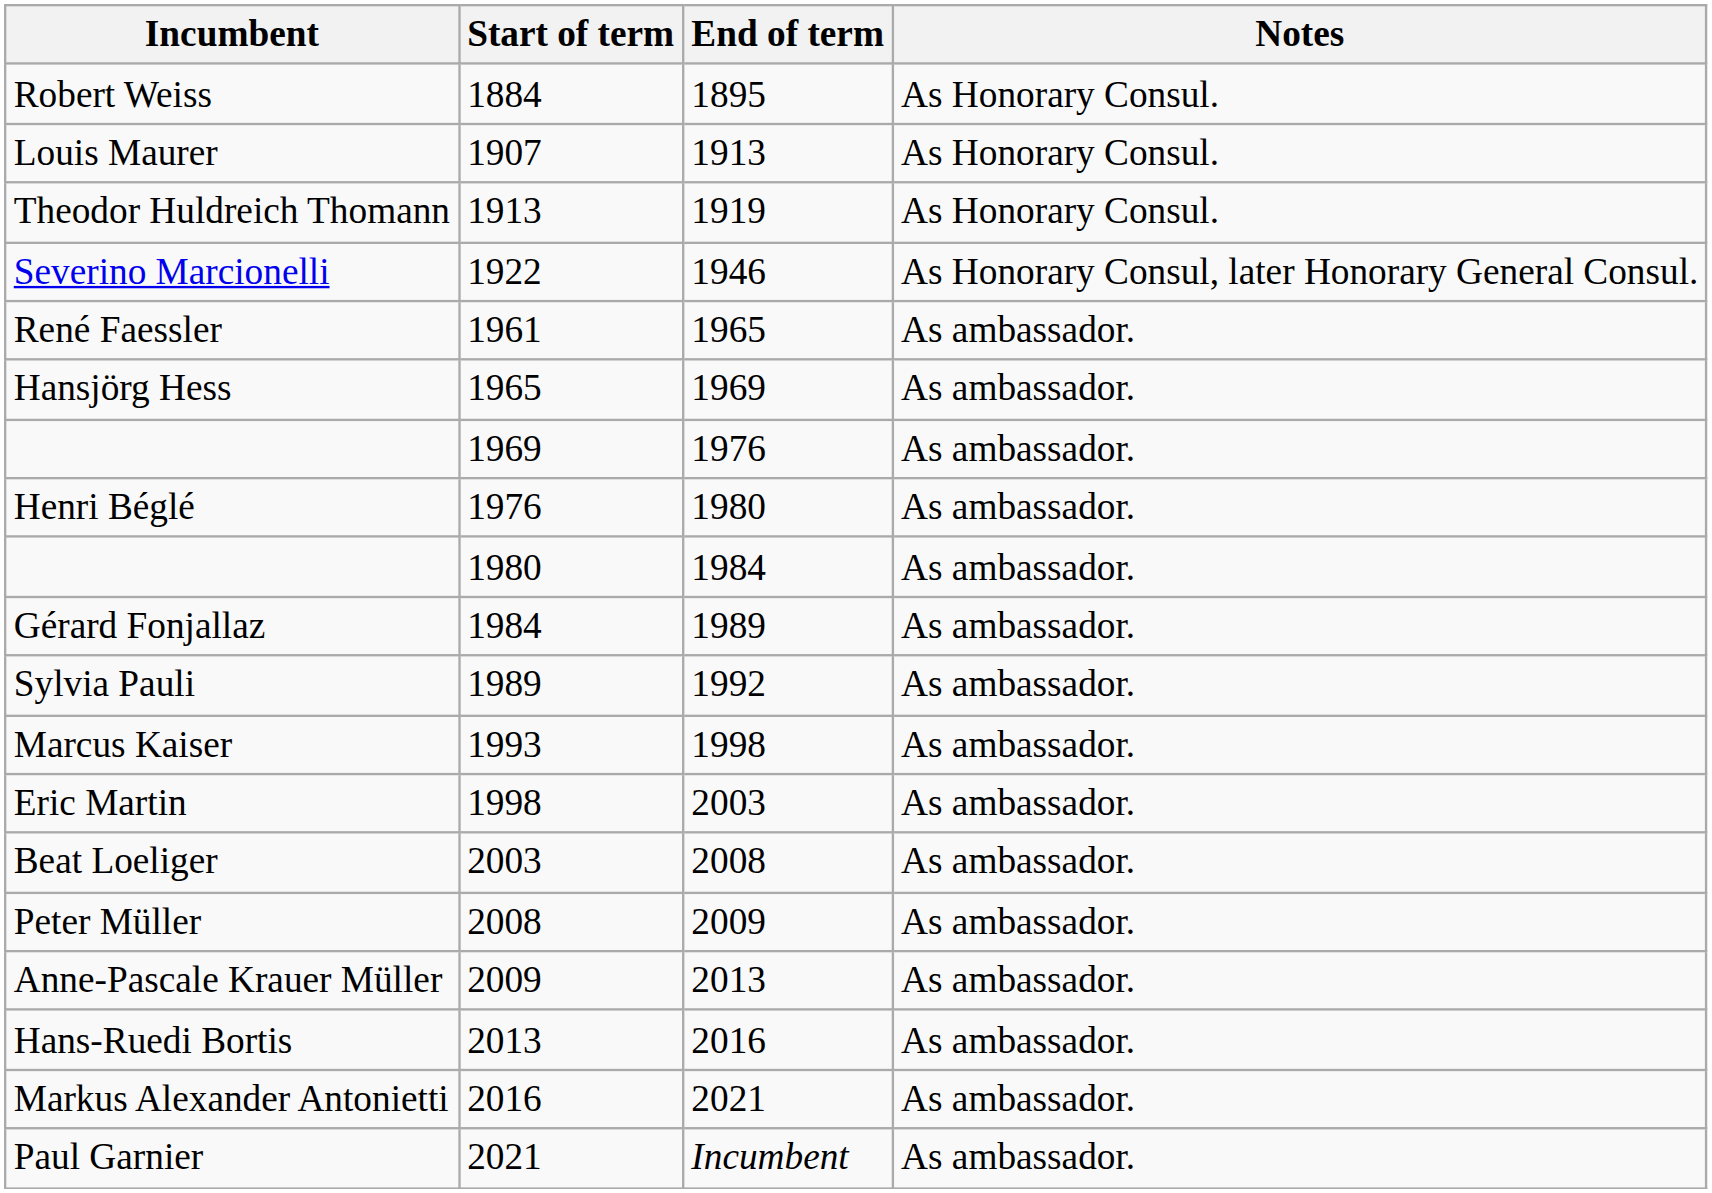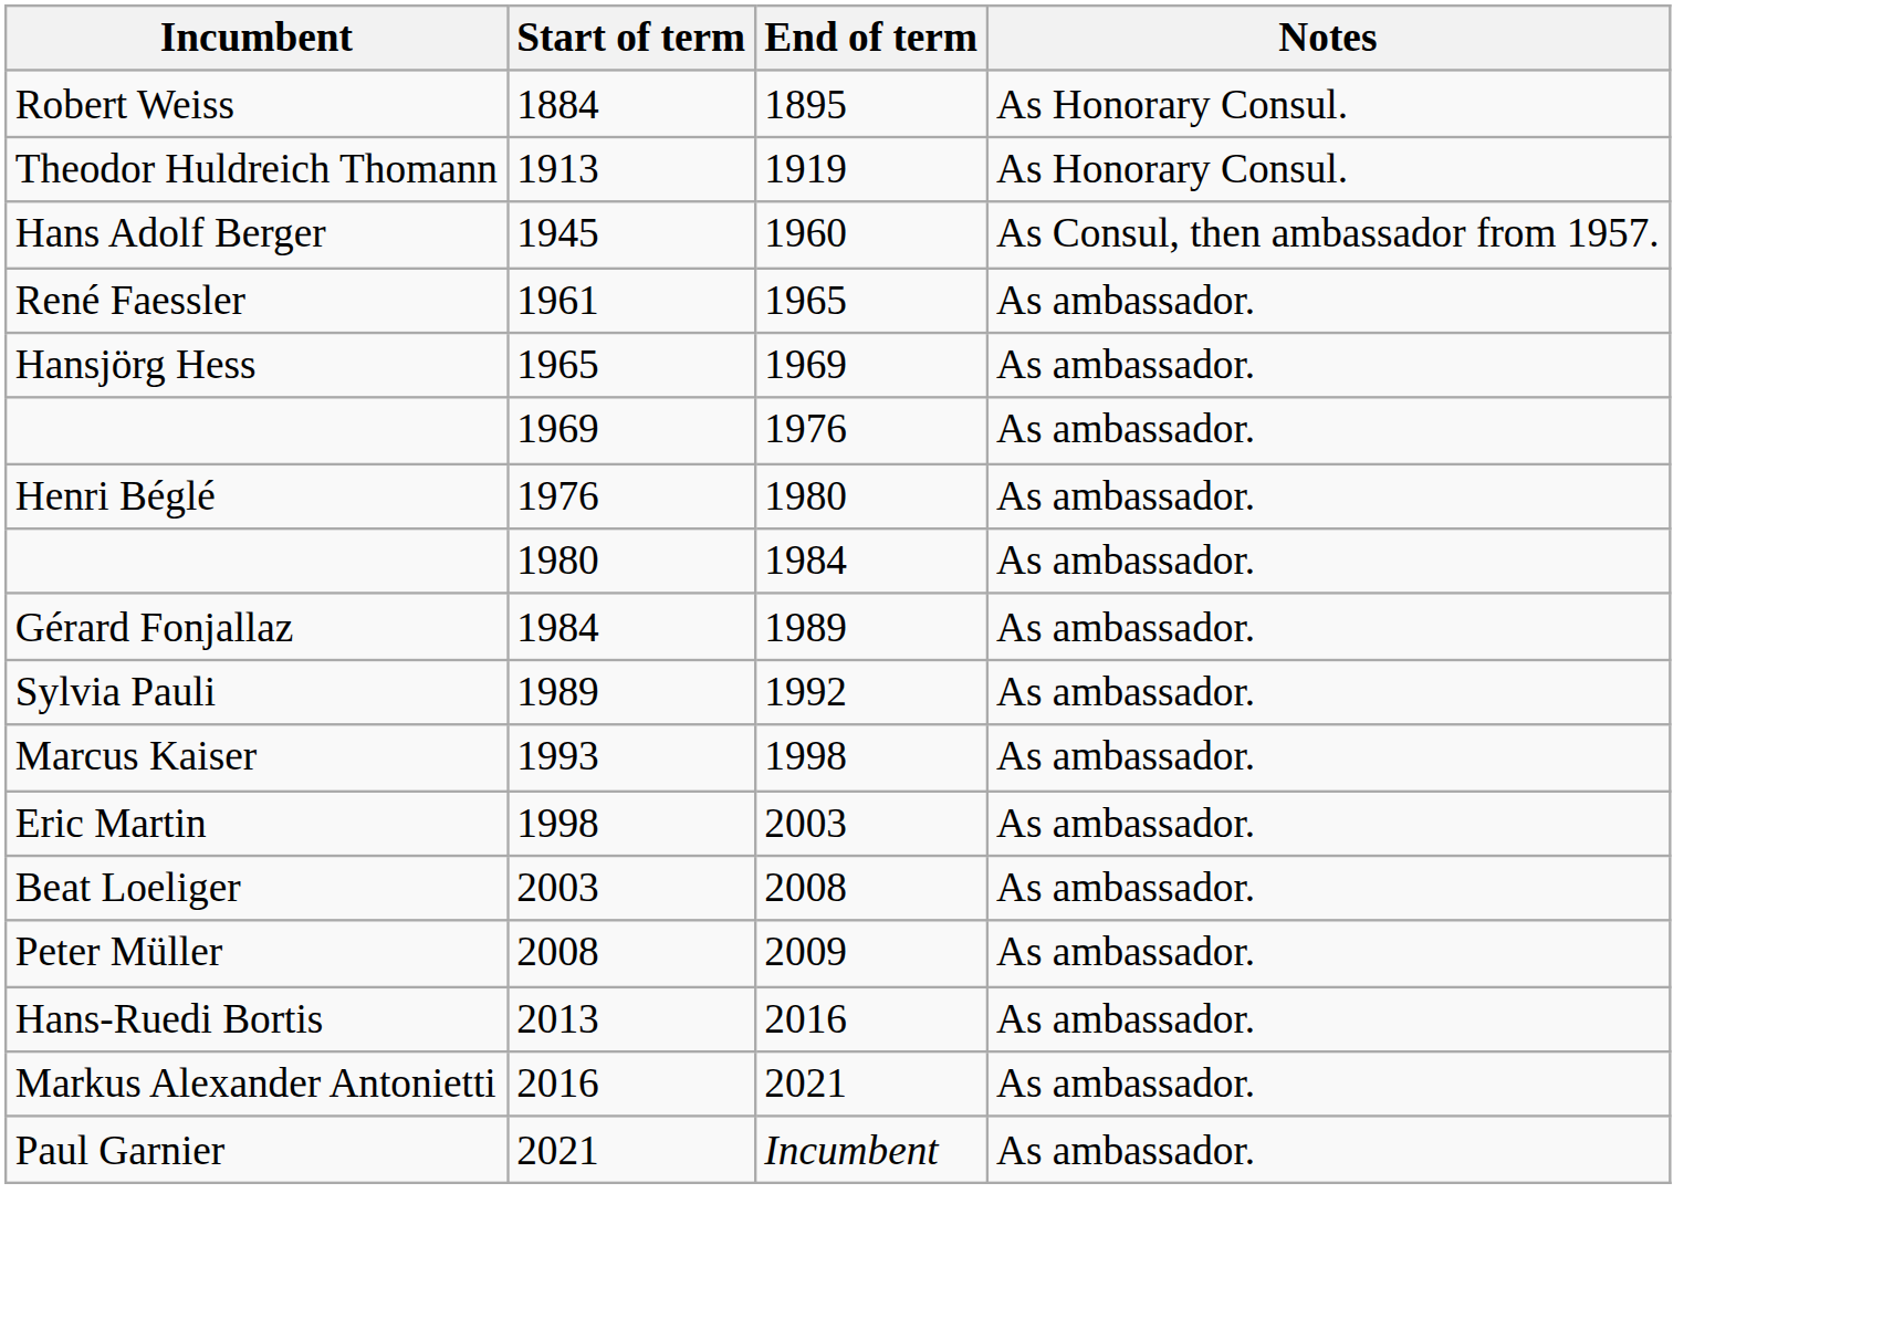 <table class="wikitable">
 <tr>
 <th>Incumbent</th>
 <th>Start of term</th>
 <th>End of term</th>
 <th>Notes</th>
 </tr>
 <tr>
 <td>Robert Weiss</td>
 <td>1884</td>
 <td>1895</td>
 <td>As Honorary Consul.</td>
 </tr>
 <tr>
-<td>Louis Maurer</td>
-<td>1907</td>
-<td>1913</td>
-<td>As Honorary Consul.</td>
-</tr>
-<tr>
 <td>Theodor Huldreich Thomann</td>
 <td>1913</td>
 <td>1919</td>
 <td>As Honorary Consul.</td>
 </tr>
 <tr>
-<td><a href='#'>Severino Marcionelli</a></td>
-<td>1922</td>
-<td>1946</td>
-<td>As Honorary Consul, later Honorary General Consul.</td>
+<td>Hans Adolf Berger</td>
+<td>1945</td>
+<td>1960</td>
+<td>As Consul, then ambassador from 1957.</td>
 </tr>
 <tr>
 <td>René Faessler</td>
 <td>1961</td>
 <td>1965</td>
 <td>As ambassador.</td>
 </tr>
 <tr>
 <td>Hansjörg Hess</td>
 <td>1965</td>
 <td>1969</td>
 <td>As ambassador.</td>
 </tr>
 <tr>
 <td></td>
 <td>1969</td>
 <td>1976</td>
 <td>As ambassador.</td>
 </tr>
 <tr>
 <td>Henri Béglé</td>
 <td>1976</td>
 <td>1980</td>
 <td>As ambassador.</td>
 </tr>
 <tr>
 <td></td>
 <td>1980</td>
 <td>1984</td>
 <td>As ambassador.</td>
 </tr>
 <tr>
 <td>Gérard Fonjallaz</td>
 <td>1984</td>
 <td>1989</td>
 <td>As ambassador.</td>
 </tr>
 <tr>
 <td>Sylvia Pauli</td>
 <td>1989</td>
 <td>1992</td>
 <td>As ambassador.</td>
 </tr>
 <tr>
 <td>Marcus Kaiser</td>
 <td>1993</td>
 <td>1998</td>
 <td>As ambassador.</td>
 </tr>
 <tr>
 <td>Eric Martin</td>
 <td>1998</td>
 <td>2003</td>
 <td>As ambassador.</td>
 </tr>
 <tr>
 <td>Beat Loeliger</td>
 <td>2003</td>
 <td>2008</td>
 <td>As ambassador.</td>
 </tr>
 <tr>
 <td>Peter Müller</td>
 <td>2008</td>
 <td>2009</td>
 <td>As ambassador.</td>
 </tr>
 <tr>
-<td>Anne-Pascale Krauer Müller</td>
-<td>2009</td>
-<td>2013</td>
-<td>As ambassador.</td>
-</tr>
-<tr>
 <td>Hans-Ruedi Bortis</td>
 <td>2013</td>
 <td>2016</td>
 <td>As ambassador.</td>
 </tr>
 <tr>
 <td>Markus Alexander Antonietti</td>
 <td>2016</td>
 <td>2021</td>
 <td>As ambassador.</td>
 </tr>
 <tr>
 <td>Paul Garnier</td>
 <td>2021</td>
 <td><em>Incumbent</em></td>
 <td>As ambassador.</td>
 </tr>
 <tr>
 </tr>
 </table>
